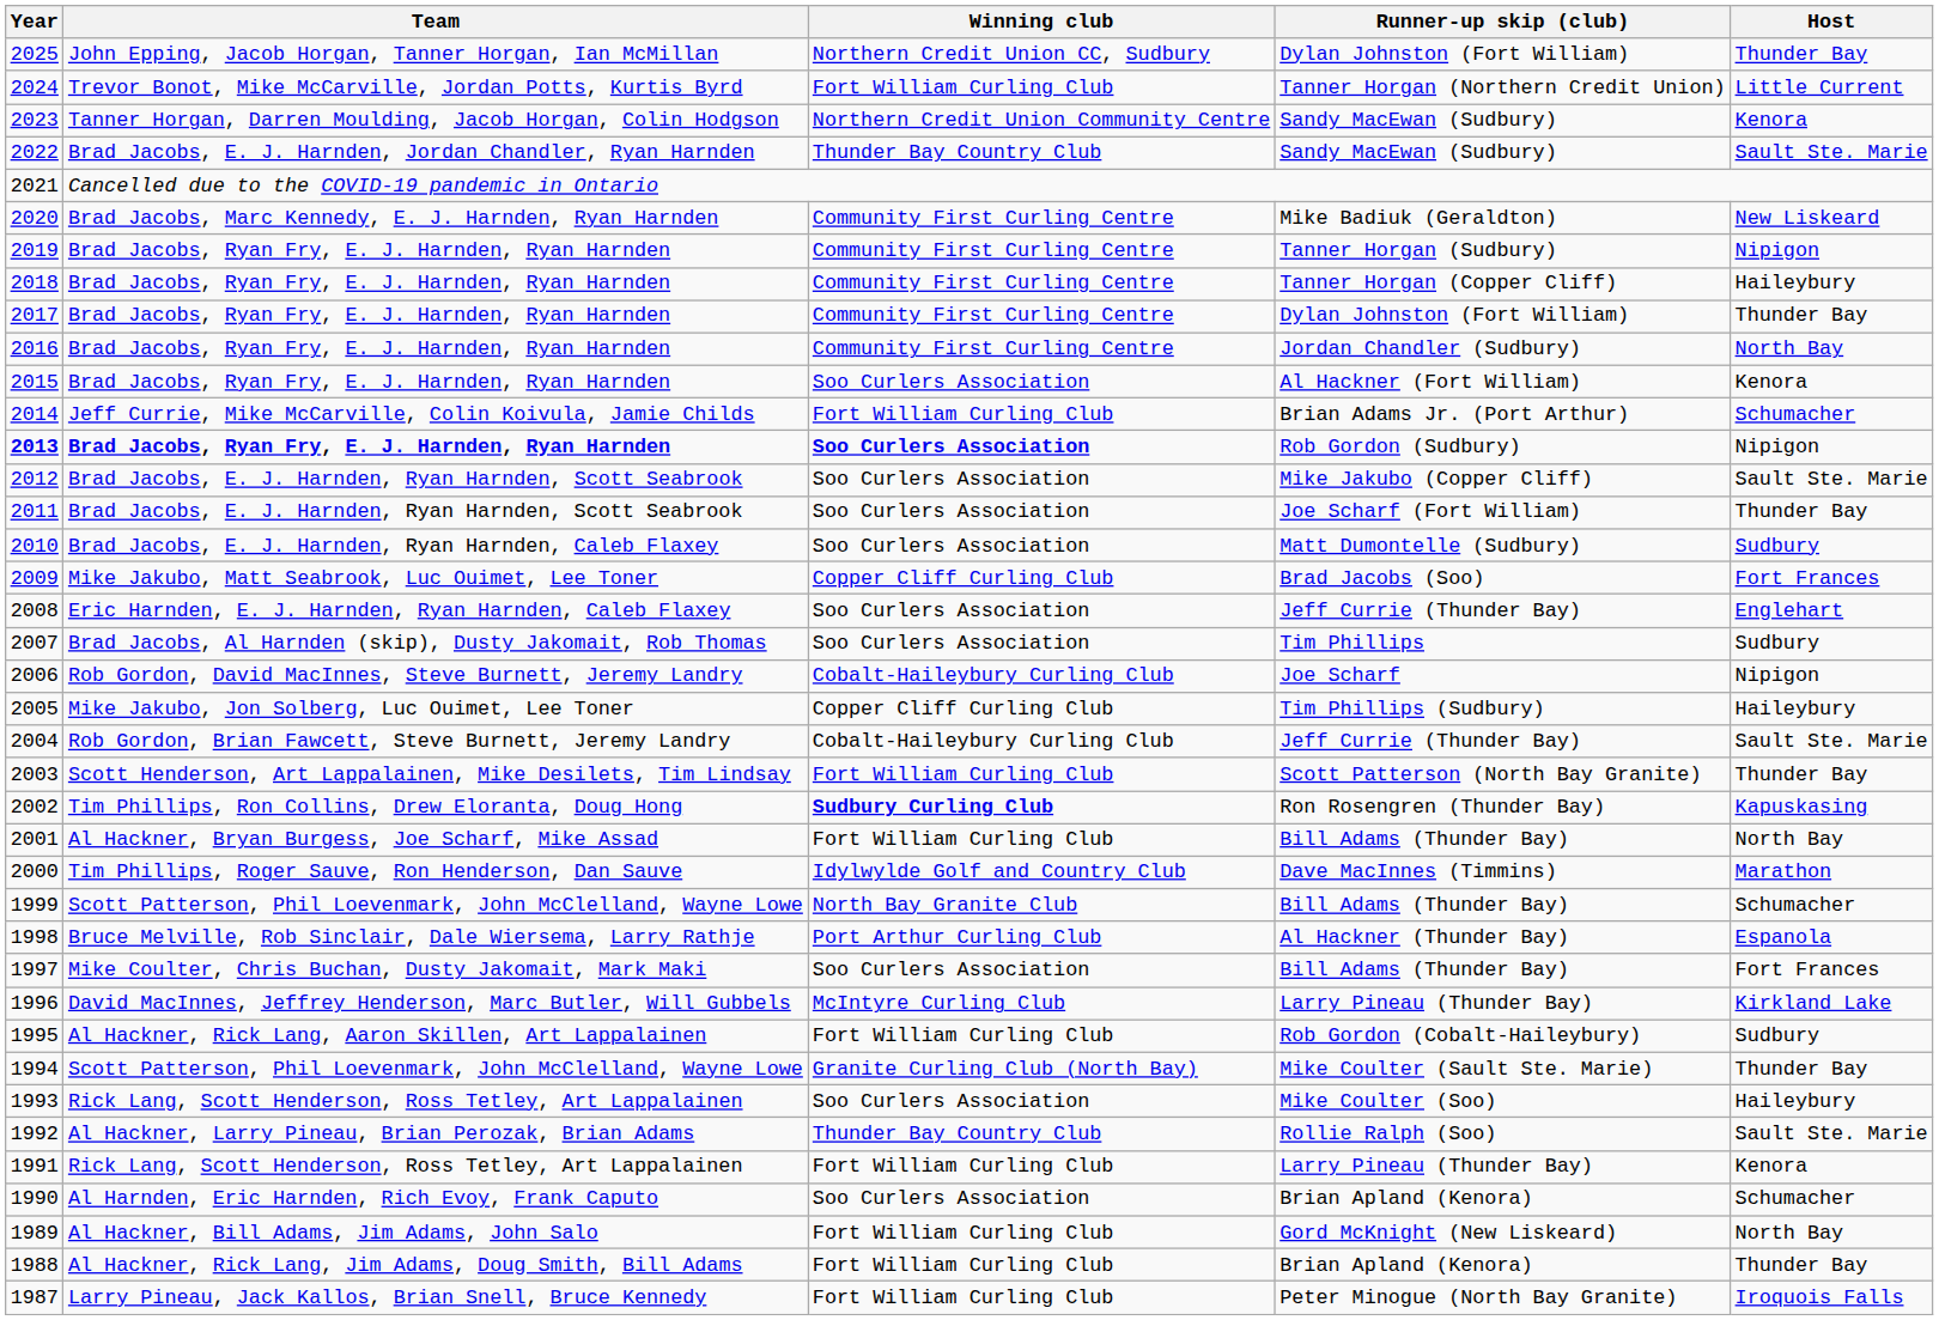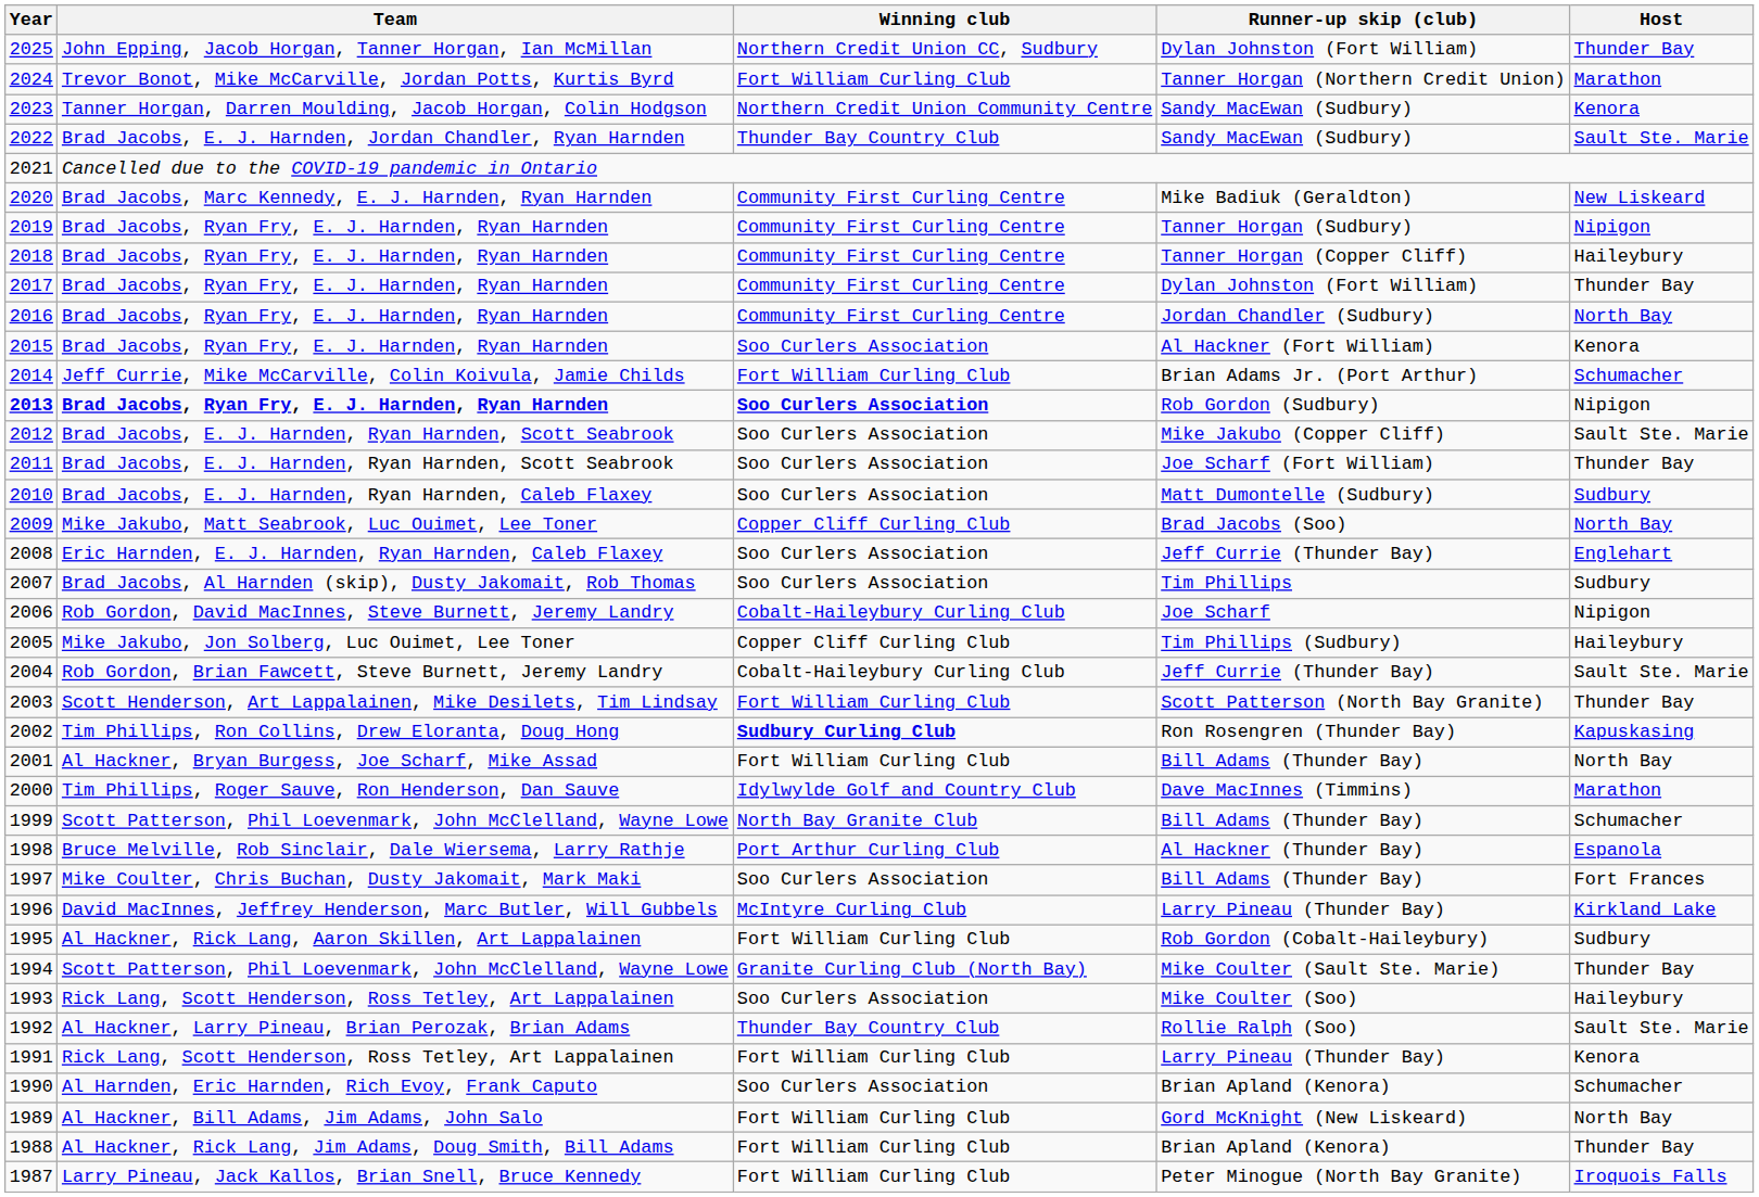 <table class="wikitable">
 <tr>
 <th scope="col">Year</th>
 <th scope="col">Team</th>
 <th scope="col">Winning club</th>
 <th scope="col">Runner-up skip (club)</th>
 <th scope="col">Host</th>
 </tr>
 <tr>
 <td><a href='#'>2025</a></td>
 <td><a href='#'>John Epping</a>, <a href='#'>Jacob Horgan</a>, <a href='#'>Tanner Horgan</a>, <a href='#'>Ian McMillan</a></td>
 <td><a href='#'>Northern Credit Union CC</a>, <a href='#'>Sudbury</a></td>
 <td><a href='#'>Dylan Johnston</a> (Fort William)</td>
 <td><a href='#'>Thunder Bay</a></td>
 </tr>
 <tr>
 <td><a href='#'>2024</a></td>
 <td><a href='#'>Trevor Bonot</a>, <a href='#'>Mike McCarville</a>, <a href='#'>Jordan Potts</a>, <a href='#'>Kurtis Byrd</a></td>
 <td><a href='#'>Fort William Curling Club</a></td>
 <td><a href='#'>Tanner Horgan</a> (Northern Credit Union)</td>
-<td><a href='#'>Little Current</a></td>
+<td><a href='#'>Marathon</a></td>
 </tr>
 <tr>
 <td><a href='#'>2023</a></td>
 <td><a href='#'>Tanner Horgan</a>, <a href='#'>Darren Moulding</a>, <a href='#'>Jacob Horgan</a>, <a href='#'>Colin Hodgson</a></td>
 <td><a href='#'>Northern Credit Union Community Centre</a></td>
 <td><a href='#'>Sandy MacEwan</a> (Sudbury)</td>
 <td><a href='#'>Kenora</a></td>
 </tr>
 <tr>
 <td><a href='#'>2022</a></td>
 <td><a href='#'>Brad Jacobs</a>, <a href='#'>E. J. Harnden</a>, <a href='#'>Jordan Chandler</a>, <a href='#'>Ryan Harnden</a></td>
 <td><a href='#'>Thunder Bay Country Club</a></td>
 <td><a href='#'>Sandy MacEwan</a> (Sudbury)</td>
 <td><a href='#'>Sault Ste. Marie</a></td>
 </tr>
 <tr>
 <td>2021</td>
 <td colspan="4'"><em>Cancelled due to the <a href='#'>COVID-19 pandemic in Ontario</a></em></td>
 </tr>
 <tr>
 <td><a href='#'>2020</a></td>
 <td><a href='#'>Brad Jacobs</a>, <a href='#'>Marc Kennedy</a>, <a href='#'>E. J. Harnden</a>, <a href='#'>Ryan Harnden</a></td>
 <td><a href='#'>Community First Curling Centre</a></td>
 <td>Mike Badiuk (Geraldton)</td>
 <td><a href='#'>New Liskeard</a></td>
 </tr>
 <tr>
 <td><a href='#'>2019</a></td>
 <td><a href='#'>Brad Jacobs</a>, <a href='#'>Ryan Fry</a>, <a href='#'>E. J. Harnden</a>, <a href='#'>Ryan Harnden</a></td>
 <td><a href='#'>Community First Curling Centre</a></td>
 <td><a href='#'>Tanner Horgan</a> (Sudbury)</td>
 <td><a href='#'>Nipigon</a></td>
 </tr>
 <tr>
 <td><a href='#'>2018</a></td>
 <td><a href='#'>Brad Jacobs</a>, <a href='#'>Ryan Fry</a>, <a href='#'>E. J. Harnden</a>, <a href='#'>Ryan Harnden</a></td>
 <td><a href='#'>Community First Curling Centre</a></td>
 <td><a href='#'>Tanner Horgan</a> (Copper Cliff)</td>
 <td>Haileybury</td>
 </tr>
 <tr>
 <td><a href='#'>2017</a></td>
 <td><a href='#'>Brad Jacobs</a>, <a href='#'>Ryan Fry</a>, <a href='#'>E. J. Harnden</a>, <a href='#'>Ryan Harnden</a></td>
 <td><a href='#'>Community First Curling Centre</a></td>
 <td><a href='#'>Dylan Johnston</a> (Fort William)</td>
 <td>Thunder Bay</td>
 </tr>
 <tr>
 <td><a href='#'>2016</a></td>
 <td><a href='#'>Brad Jacobs</a>, <a href='#'>Ryan Fry</a>, <a href='#'>E. J. Harnden</a>, <a href='#'>Ryan Harnden</a></td>
 <td><a href='#'>Community First Curling Centre</a></td>
 <td><a href='#'>Jordan Chandler</a> (Sudbury)</td>
 <td><a href='#'>North Bay</a></td>
 </tr>
 <tr>
 <td><a href='#'>2015</a></td>
 <td><a href='#'>Brad Jacobs</a>, <a href='#'>Ryan Fry</a>, <a href='#'>E. J. Harnden</a>, <a href='#'>Ryan Harnden</a></td>
 <td><a href='#'>Soo Curlers Association</a></td>
 <td><a href='#'>Al Hackner</a> (Fort William)</td>
 <td>Kenora</td>
 </tr>
 <tr>
 <td><a href='#'>2014</a></td>
 <td><a href='#'>Jeff Currie</a>, <a href='#'>Mike McCarville</a>, <a href='#'>Colin Koivula</a>, <a href='#'>Jamie Childs</a></td>
 <td><a href='#'>Fort William Curling Club</a></td>
 <td>Brian Adams Jr. (Port Arthur)</td>
 <td><a href='#'>Schumacher</a></td>
 </tr>
 <tr>
 <td><strong><a href='#'>2013</a></strong></td>
 <td><strong><a href='#'>Brad Jacobs</a>, <a href='#'>Ryan Fry</a>, <a href='#'>E. J. Harnden</a>, <a href='#'>Ryan Harnden</a>  </strong></td>
 <td><strong><a href='#'>Soo Curlers Association</a></strong></td>
 <td><a href='#'>Rob Gordon</a> (Sudbury)</td>
 <td>Nipigon</td>
 </tr>
 <tr>
 <td><a href='#'>2012</a></td>
 <td><a href='#'>Brad Jacobs</a>, <a href='#'>E. J. Harnden</a>, <a href='#'>Ryan Harnden</a>, <a href='#'>Scott Seabrook</a></td>
 <td>Soo Curlers Association</td>
 <td><a href='#'>Mike Jakubo</a> (Copper Cliff)</td>
 <td>Sault Ste. Marie</td>
 </tr>
 <tr>
 <td><a href='#'>2011</a></td>
 <td><a href='#'>Brad Jacobs</a>, <a href='#'>E. J. Harnden</a>, Ryan Harnden, Scott Seabrook</td>
 <td>Soo Curlers Association</td>
 <td><a href='#'>Joe Scharf</a> (Fort William)</td>
 <td>Thunder Bay</td>
 </tr>
 <tr>
 <td><a href='#'>2010</a></td>
 <td><a href='#'>Brad Jacobs</a>, <a href='#'>E. J. Harnden</a>, Ryan Harnden, <a href='#'>Caleb Flaxey</a></td>
 <td>Soo Curlers Association</td>
 <td><a href='#'>Matt Dumontelle</a> (Sudbury)</td>
 <td><a href='#'>Sudbury</a></td>
 </tr>
 <tr>
 <td><a href='#'>2009</a></td>
 <td><a href='#'>Mike Jakubo</a>, <a href='#'>Matt Seabrook</a>, <a href='#'>Luc Ouimet</a>, <a href='#'>Lee Toner</a></td>
 <td><a href='#'>Copper Cliff Curling Club</a></td>
 <td><a href='#'>Brad Jacobs</a> (Soo)</td>
-<td><a href='#'>Fort Frances</a></td>
+<td><a href='#'>North Bay</a></td>
 </tr>
 <tr>
 <td>2008</td>
 <td><a href='#'>Eric Harnden</a>, <a href='#'>E. J. Harnden</a>, <a href='#'>Ryan Harnden</a>, <a href='#'>Caleb Flaxey</a></td>
 <td>Soo Curlers Association</td>
 <td><a href='#'>Jeff Currie</a> (Thunder Bay)</td>
 <td><a href='#'>Englehart</a></td>
 </tr>
 <tr>
 <td>2007</td>
 <td><a href='#'>Brad Jacobs</a>, <a href='#'>Al Harnden</a> (skip), <a href='#'>Dusty Jakomait</a>, <a href='#'>Rob Thomas</a></td>
 <td>Soo Curlers Association</td>
 <td><a href='#'>Tim Phillips</a></td>
 <td>Sudbury</td>
 </tr>
 <tr>
 <td>2006</td>
 <td><a href='#'>Rob Gordon</a>, <a href='#'>David MacInnes</a>, <a href='#'>Steve Burnett</a>, <a href='#'>Jeremy Landry</a></td>
 <td><a href='#'>Cobalt-Haileybury Curling Club</a></td>
 <td><a href='#'>Joe Scharf</a></td>
 <td>Nipigon</td>
 </tr>
 <tr>
 <td>2005</td>
 <td><a href='#'>Mike Jakubo</a>, <a href='#'>Jon Solberg</a>, Luc Ouimet, Lee Toner</td>
 <td>Copper Cliff Curling Club</td>
 <td><a href='#'>Tim Phillips</a> (Sudbury)</td>
 <td>Haileybury</td>
 </tr>
 <tr>
 <td>2004</td>
 <td><a href='#'>Rob Gordon</a>, <a href='#'>Brian Fawcett</a>, Steve Burnett, Jeremy Landry</td>
 <td>Cobalt-Haileybury Curling Club</td>
 <td><a href='#'>Jeff Currie</a> (Thunder Bay)</td>
 <td>Sault Ste. Marie</td>
 </tr>
 <tr>
 <td>2003</td>
 <td><a href='#'>Scott Henderson</a>, <a href='#'>Art Lappalainen</a>, <a href='#'>Mike Desilets</a>, <a href='#'>Tim Lindsay</a></td>
 <td><a href='#'>Fort William Curling Club</a></td>
 <td><a href='#'>Scott Patterson</a> (North Bay Granite)</td>
 <td>Thunder Bay</td>
 </tr>
 <tr>
 <td>2002</td>
 <td><a href='#'>Tim Phillips</a>, <a href='#'>Ron Collins</a>, <a href='#'>Drew Eloranta</a>, <a href='#'>Doug Hong</a></td>
 <td><strong><a href='#'>Sudbury Curling Club</a></strong></td>
 <td>Ron Rosengren (Thunder Bay)</td>
 <td><a href='#'>Kapuskasing</a></td>
 </tr>
 <tr>
 <td>2001</td>
 <td><a href='#'>Al Hackner</a>, <a href='#'>Bryan Burgess</a>, <a href='#'>Joe Scharf</a>, <a href='#'>Mike Assad</a></td>
 <td>Fort William Curling Club</td>
 <td><a href='#'>Bill Adams</a> (Thunder Bay)</td>
 <td>North Bay</td>
 </tr>
 <tr>
 <td>2000</td>
 <td><a href='#'>Tim Phillips</a>, <a href='#'>Roger Sauve</a>, <a href='#'>Ron Henderson</a>, <a href='#'>Dan Sauve</a></td>
 <td><a href='#'>Idylwylde Golf and Country Club</a></td>
 <td><a href='#'>Dave MacInnes</a> (Timmins)</td>
 <td><a href='#'>Marathon</a></td>
 </tr>
 <tr>
 <td>1999</td>
 <td><a href='#'>Scott Patterson</a>, <a href='#'>Phil Loevenmark</a>, <a href='#'>John McClelland</a>, <a href='#'>Wayne Lowe</a></td>
 <td><a href='#'>North Bay Granite Club</a></td>
 <td><a href='#'>Bill Adams</a> (Thunder Bay)</td>
 <td>Schumacher</td>
 </tr>
 <tr>
 <td>1998</td>
 <td><a href='#'>Bruce Melville</a>, <a href='#'>Rob Sinclair</a>, <a href='#'>Dale Wiersema</a>, <a href='#'>Larry Rathje</a></td>
 <td><a href='#'>Port Arthur Curling Club</a></td>
 <td><a href='#'>Al Hackner</a> (Thunder Bay)</td>
 <td><a href='#'>Espanola</a></td>
 </tr>
 <tr>
 <td>1997</td>
 <td><a href='#'>Mike Coulter</a>, <a href='#'>Chris Buchan</a>, <a href='#'>Dusty Jakomait</a>, <a href='#'>Mark Maki</a></td>
 <td>Soo Curlers Association</td>
 <td><a href='#'>Bill Adams</a> (Thunder Bay)</td>
 <td>Fort Frances</td>
 </tr>
 <tr>
 <td>1996</td>
 <td><a href='#'>David MacInnes</a>, <a href='#'>Jeffrey Henderson</a>, <a href='#'>Marc Butler</a>, <a href='#'>Will Gubbels</a></td>
 <td><a href='#'>McIntyre Curling Club</a></td>
 <td><a href='#'>Larry Pineau</a> (Thunder Bay)</td>
 <td><a href='#'>Kirkland Lake</a></td>
 </tr>
 <tr>
 <td>1995</td>
 <td><a href='#'>Al Hackner</a>, <a href='#'>Rick Lang</a>, <a href='#'>Aaron Skillen</a>, <a href='#'>Art Lappalainen</a></td>
 <td>Fort William Curling Club</td>
 <td><a href='#'>Rob Gordon</a> (Cobalt-Haileybury)</td>
 <td>Sudbury</td>
 </tr>
 <tr>
 <td>1994</td>
 <td><a href='#'>Scott Patterson</a>, <a href='#'>Phil Loevenmark</a>, <a href='#'>John McClelland</a>, <a href='#'>Wayne Lowe</a></td>
 <td><a href='#'>Granite Curling Club (North Bay)</a></td>
 <td><a href='#'>Mike Coulter</a> (Sault Ste. Marie)</td>
 <td>Thunder Bay</td>
 </tr>
 <tr>
 <td>1993</td>
 <td><a href='#'>Rick Lang</a>, <a href='#'>Scott Henderson</a>, <a href='#'>Ross Tetley</a>, <a href='#'>Art Lappalainen</a></td>
 <td>Soo Curlers Association</td>
 <td><a href='#'>Mike Coulter</a> (Soo)</td>
 <td>Haileybury</td>
 </tr>
 <tr>
 <td>1992</td>
 <td><a href='#'>Al Hackner</a>, <a href='#'>Larry Pineau</a>, <a href='#'>Brian Perozak</a>, <a href='#'>Brian Adams</a></td>
 <td><a href='#'>Thunder Bay Country Club</a></td>
 <td><a href='#'>Rollie Ralph</a> (Soo)</td>
 <td>Sault Ste. Marie</td>
 </tr>
 <tr>
 <td>1991</td>
 <td><a href='#'>Rick Lang</a>, <a href='#'>Scott Henderson</a>, Ross Tetley, Art Lappalainen</td>
 <td>Fort William Curling Club</td>
 <td><a href='#'>Larry Pineau</a> (Thunder Bay)</td>
 <td>Kenora</td>
 </tr>
 <tr>
 <td>1990</td>
 <td><a href='#'>Al Harnden</a>, <a href='#'>Eric Harnden</a>, <a href='#'>Rich Evoy</a>, <a href='#'>Frank Caputo</a></td>
 <td>Soo Curlers Association</td>
 <td>Brian Apland (Kenora)</td>
 <td>Schumacher</td>
 </tr>
 <tr>
 <td>1989</td>
 <td><a href='#'>Al Hackner</a>, <a href='#'>Bill Adams</a>, <a href='#'>Jim Adams</a>, <a href='#'>John Salo</a></td>
 <td>Fort William Curling Club</td>
 <td><a href='#'>Gord McKnight</a> (New Liskeard)</td>
 <td>North Bay</td>
 </tr>
 <tr>
 <td>1988</td>
 <td><a href='#'>Al Hackner</a>, <a href='#'>Rick Lang</a>, <a href='#'>Jim Adams</a>, <a href='#'>Doug Smith</a>, <a href='#'>Bill Adams</a></td>
 <td>Fort William Curling Club</td>
 <td>Brian Apland (Kenora)</td>
 <td>Thunder Bay</td>
 </tr>
 <tr>
 <td>1987</td>
 <td><a href='#'>Larry Pineau</a>, <a href='#'>Jack Kallos</a>, <a href='#'>Brian Snell</a>, <a href='#'>Bruce Kennedy</a></td>
 <td>Fort William Curling Club</td>
 <td>Peter Minogue (North Bay Granite)</td>
 <td><a href='#'>Iroquois Falls</a></td>
 </tr>
 </table>
